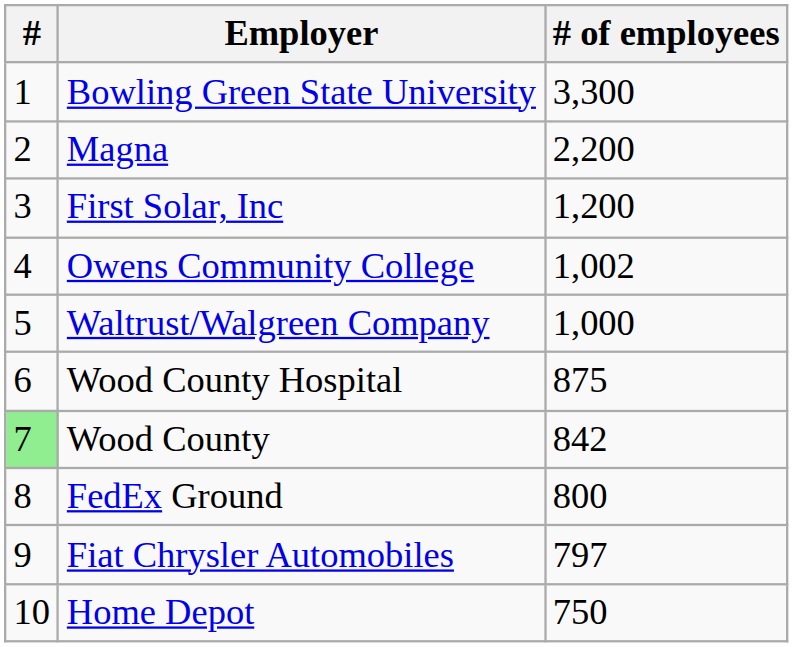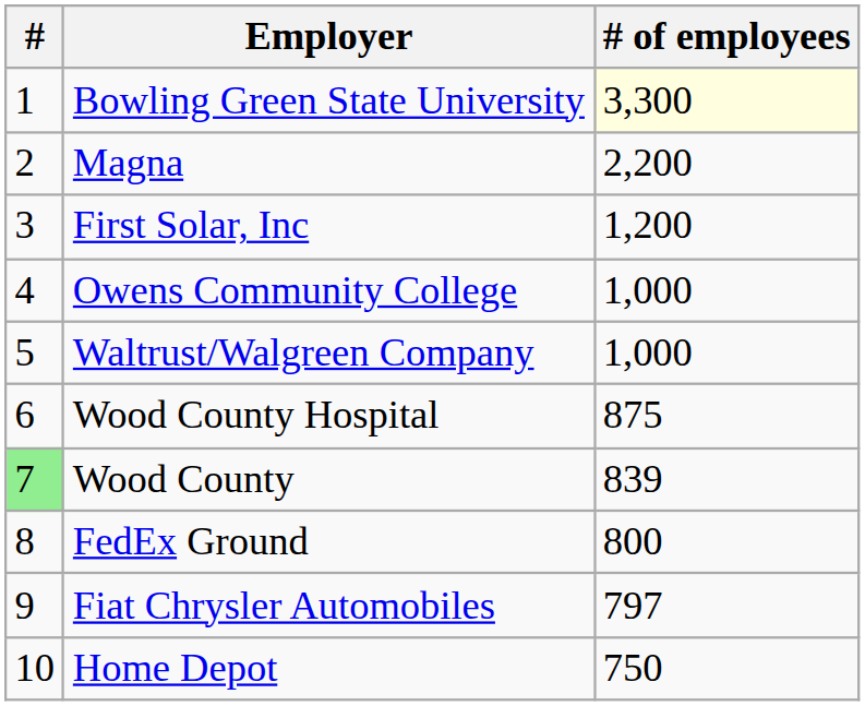 <table class="wikitable">
 <tr>
 <th>#</th>
 <th>Employer</th>
 <th># of employees</th>
 </tr>
 <tr>
 <td>1</td>
 <td><a href='#'>Bowling Green State University</a></td>
-<td>3,300</td>
+<td style="background: lightyellow;">3,300</td>
 </tr>
 <tr>
 <td>2</td>
 <td><a href='#'>Magna</a></td>
 <td>2,200</td>
 </tr>
 <tr>
 <td>3</td>
 <td><a href='#'>First Solar, Inc</a></td>
 <td>1,200</td>
 </tr>
 <tr>
 <td>4</td>
 <td><a href='#'>Owens Community College</a></td>
-<td>1,002</td>
+<td>1,000</td>
 </tr>
 <tr>
 <td>5</td>
 <td><a href='#'>Waltrust/Walgreen Company</a></td>
 <td>1,000</td>
 </tr>
 <tr>
 <td>6</td>
 <td>Wood County Hospital</td>
 <td>875</td>
 </tr>
 <tr>
 <td style="background: lightgreen;">7</td>
 <td>Wood County</td>
-<td>842</td>
+<td>839</td>
 </tr>
 <tr>
 <td>8</td>
 <td><a href='#'>FedEx</a> Ground</td>
 <td>800</td>
 </tr>
 <tr>
 <td>9</td>
 <td><a href='#'>Fiat Chrysler Automobiles</a></td>
 <td>797</td>
 </tr>
 <tr>
 <td>10</td>
 <td><a href='#'>Home Depot</a></td>
 <td>750</td>
 </tr>
 </table>
